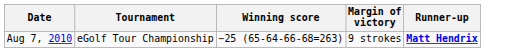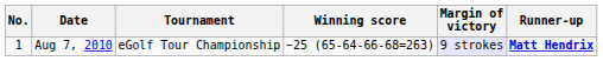 <table class="wikitable" style="font-size:95%;">
 <tr>
+<th>No.</th>
 <th>Date</th>
 <th>Tournament</th>
 <th>Winning score</th>
 <th>Margin of<br>victory</th>
 <th>Runner-up</th>
 </tr>
 <tr>
+<td align=center>1</td>
 <td align=right>Aug 7, <a href='#'>2010</a></td>
 <td>eGolf Tour Championship</td>
 <td>−25 (65-64-66-68=263)</td>
-<td>9 strokes</td>
+<td style="background: lavender;">9 strokes</td>
 <td><strong> <a href='#'>Matt Hendrix</a></strong></td>
 </tr>
 </table>
